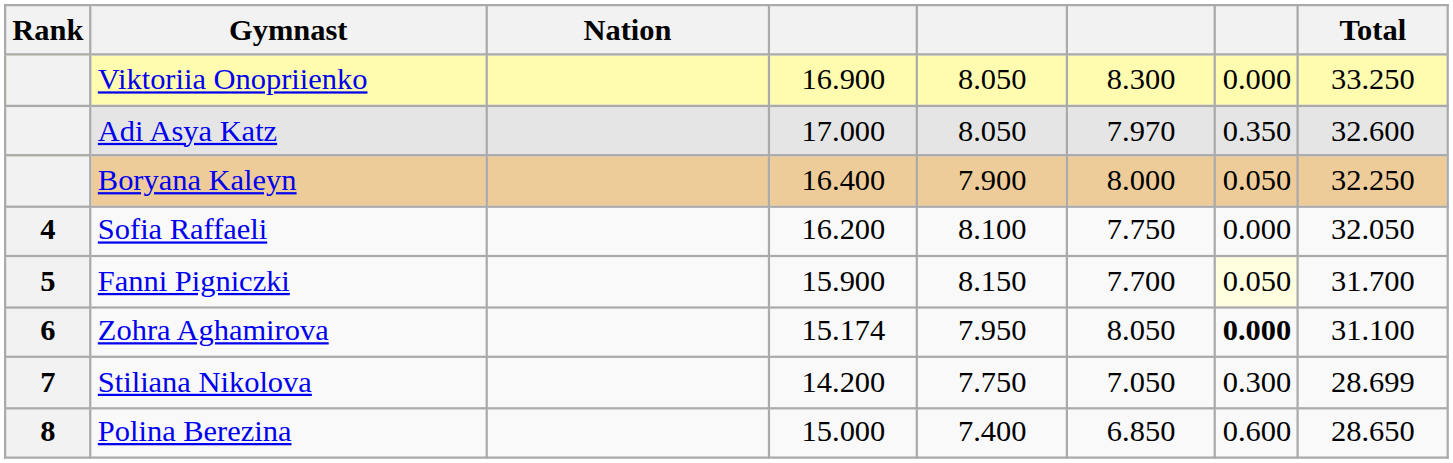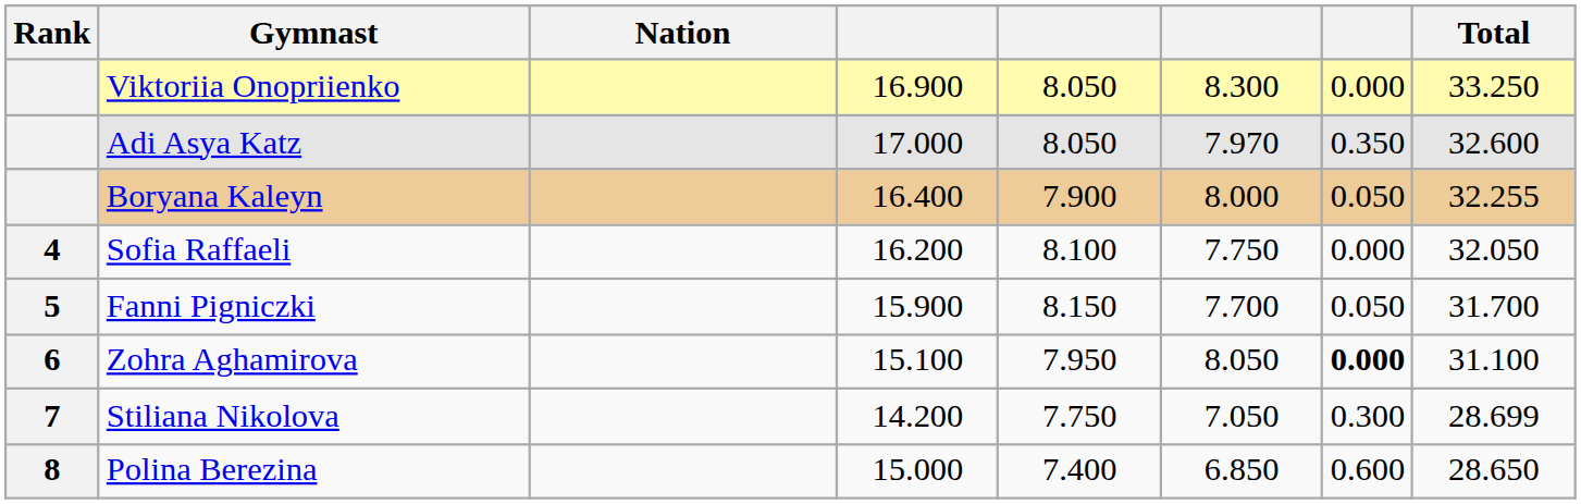 <table class="wikitable sortable" style="text-align:center; font-size:85%">
 <tr>
 <th scope="col" style="width:20px;">Rank</th>
 <th scope="col" style="width:170px;">Gymnast</th>
 <th scope="col" style="width:120px;">Nation</th>
 <th scope="col" style="width:60px;"></th>
 <th scope="col" style="width:60px;"></th>
 <th scope="col" style="width:60px;"></th>
 <th scope="col" style="width:30px;"></th>
 <th scope="col" style="width:60px;">Total</th>
 </tr>
 <tr bgcolor="fffcaf">
 <th scope="row"></th>
 <td align="left"><a href='#'>Viktoriia Onopriienko</a></td>
 <td style="text-align:left;"></td>
 <td>16.900</td>
 <td>8.050</td>
 <td>8.300</td>
 <td>0.000</td>
 <td>33.250</td>
 </tr>
 <tr bgcolor="e5e5e5">
 <th scope="row"></th>
 <td align="left"><a href='#'>Adi Asya Katz</a></td>
 <td style="text-align:left;"></td>
 <td>17.000</td>
 <td>8.050</td>
 <td>7.970</td>
 <td>0.350</td>
 <td>32.600</td>
 </tr>
 <tr bgcolor="eecc99">
 <th scope="row"></th>
 <td align="left"><a href='#'>Boryana Kaleyn</a></td>
 <td style="text-align:left;"></td>
 <td>16.400</td>
 <td>7.900</td>
 <td>8.000</td>
 <td>0.050</td>
-<td>32.250</td>
+<td>32.255</td>
 </tr>
 <tr>
 <th scope="row">4</th>
 <td align="left"><a href='#'>Sofia Raffaeli</a></td>
 <td style="text-align:left;"></td>
 <td>16.200</td>
 <td>8.100</td>
 <td>7.750</td>
 <td>0.000</td>
 <td>32.050</td>
 </tr>
 <tr>
 <th scope="row">5</th>
 <td align="left"><a href='#'>Fanni Pigniczki</a></td>
 <td style="text-align:left;"></td>
 <td>15.900</td>
 <td>8.150</td>
 <td>7.700</td>
-<td style="background: lightyellow;">0.050</td>
+<td>0.050</td>
 <td>31.700</td>
 </tr>
 <tr>
 <th scope="row">6</th>
 <td align="left"><a href='#'>Zohra Aghamirova</a></td>
 <td style="text-align:left;"></td>
-<td>15.174</td>
+<td>15.100</td>
 <td>7.950</td>
 <td>8.050</td>
 <td><strong>0.000</strong></td>
 <td>31.100</td>
 </tr>
 <tr>
 <th scope="row">7</th>
 <td align="left"><a href='#'>Stiliana Nikolova</a></td>
 <td style="text-align:left;"></td>
 <td>14.200</td>
 <td>7.750</td>
 <td>7.050</td>
 <td>0.300</td>
 <td>28.699</td>
 </tr>
 <tr>
 <th scope="row">8</th>
 <td align="left"><a href='#'>Polina Berezina</a></td>
 <td style="text-align:left;"></td>
 <td>15.000</td>
 <td>7.400</td>
 <td>6.850</td>
 <td>0.600</td>
 <td>28.650</td>
 </tr>
 </table>
